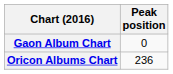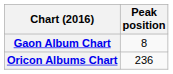 <table class="wikitable plainrowheaders sortable" style="text-align:center;" border="1">
 <tr>
 <th scope="col">Chart (2016)</th>
 <th scope="col">Peak<br>position</th>
 </tr>
 <tr>
 <th scope="row"><a href='#'>Gaon Album Chart</a></th>
-<td>0</td>
+<td>8</td>
 </tr>
 <tr>
 <th scope="row"><a href='#'>Oricon Albums Chart</a></th>
 <td>236</td>
 </tr>
 </table>
